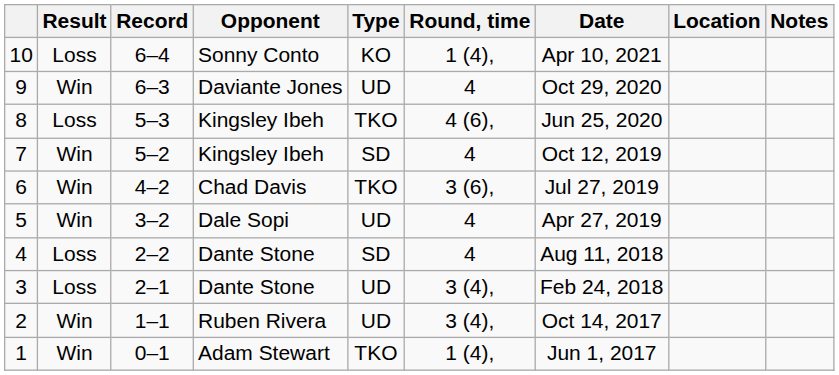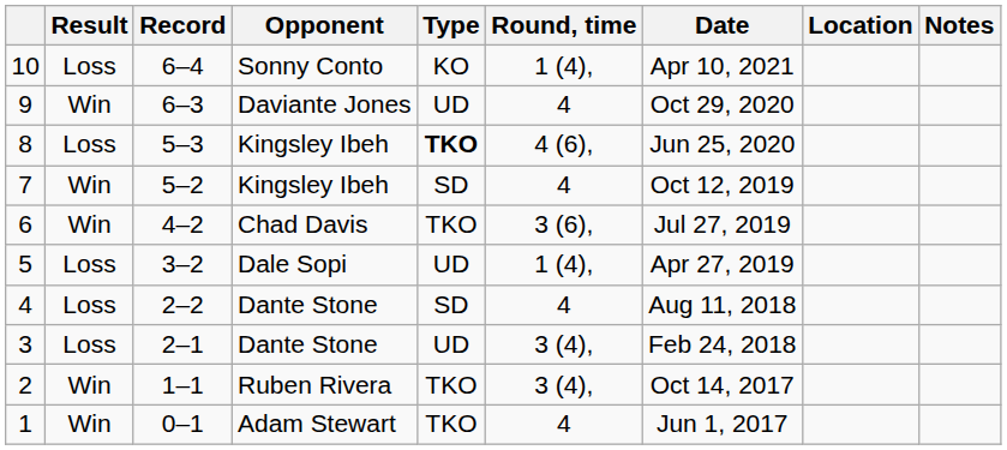 <table class="wikitable" style="text-align:center">
 <tr>
 <th></th>
 <th>Result</th>
 <th>Record</th>
 <th>Opponent</th>
 <th>Type</th>
 <th>Round, time</th>
 <th>Date</th>
 <th>Location</th>
 <th>Notes</th>
 </tr>
 <tr>
 <td>10</td>
 <td>Loss</td>
 <td>6–4</td>
 <td align=left>Sonny Conto</td>
 <td>KO</td>
 <td>1 (4), </td>
 <td>Apr 10, 2021</td>
 <td align=left></td>
 <td align=left></td>
 </tr>
 <tr>
 <td>9</td>
 <td>Win</td>
 <td>6–3</td>
 <td align=left>Daviante Jones</td>
 <td>UD</td>
 <td>4</td>
 <td>Oct 29, 2020</td>
 <td align=left></td>
 <td align=left></td>
 </tr>
 <tr>
 <td>8</td>
 <td>Loss</td>
 <td>5–3</td>
 <td align=left>Kingsley Ibeh</td>
-<td>TKO</td>
+<td><strong>TKO</strong></td>
 <td>4 (6), </td>
 <td>Jun 25, 2020</td>
 <td align=left></td>
 <td align=left></td>
 </tr>
 <tr>
 <td>7</td>
 <td>Win</td>
 <td>5–2</td>
 <td align=left>Kingsley Ibeh</td>
 <td>SD</td>
 <td>4</td>
 <td>Oct 12, 2019</td>
 <td align=left></td>
 <td align=left></td>
 </tr>
 <tr>
 <td>6</td>
 <td>Win</td>
 <td>4–2</td>
 <td align=left>Chad Davis</td>
 <td>TKO</td>
 <td>3 (6), </td>
 <td>Jul 27, 2019</td>
 <td align=left></td>
 <td align=left></td>
 </tr>
 <tr>
 <td>5</td>
-<td>Win</td>
+<td>Loss</td>
 <td>3–2</td>
 <td align=left>Dale Sopi</td>
 <td>UD</td>
-<td>4</td>
+<td>1 (4), </td>
 <td>Apr 27, 2019</td>
 <td align=left></td>
 <td align=left></td>
 </tr>
 <tr>
 <td>4</td>
 <td>Loss</td>
 <td>2–2</td>
 <td align=left>Dante Stone</td>
 <td>SD</td>
 <td>4</td>
 <td>Aug 11, 2018</td>
 <td align=left></td>
 <td align=left></td>
 </tr>
 <tr>
 <td>3</td>
 <td>Loss</td>
 <td>2–1</td>
 <td align=left>Dante Stone</td>
 <td>UD</td>
 <td>3 (4), </td>
 <td>Feb 24, 2018</td>
 <td align=left></td>
 <td align=left></td>
 </tr>
 <tr>
 <td>2</td>
 <td>Win</td>
 <td>1–1</td>
 <td align=left>Ruben Rivera</td>
-<td>UD</td>
+<td>TKO</td>
 <td>3 (4), </td>
 <td>Oct 14, 2017</td>
 <td align=left></td>
 <td align=left></td>
 </tr>
 <tr>
 <td>1</td>
 <td>Win</td>
 <td>0–1</td>
 <td align=left>Adam Stewart</td>
 <td>TKO</td>
-<td>1 (4), </td>
+<td>4</td>
 <td>Jun 1, 2017</td>
 <td align=left></td>
 <td align=left></td>
 </tr>
 </table>
